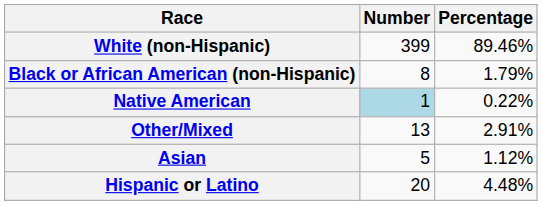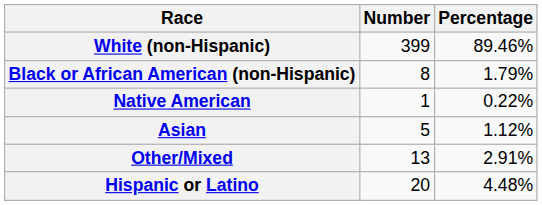 <table class="wikitable" style="text-align:right">
 <tr>
 <th scope="col">Race</th>
 <th scope="col">Number</th>
 <th scope="col">Percentage</th>
 </tr>
 <tr>
 <th scope="row"><a href='#'>White</a> (non-Hispanic)</th>
 <td>399</td>
 <td>89.46%</td>
 </tr>
 <tr>
 <th scope="row"><a href='#'>Black or African American</a> (non-Hispanic)</th>
 <td>8</td>
 <td>1.79%</td>
 </tr>
 <tr>
 <th scope="row"><a href='#'>Native American</a></th>
-<td style="background: lightblue;">1</td>
+<td>1</td>
 <td>0.22%</td>
+</tr>
+<tr>
+<th scope="row"><a href='#'>Asian</a></th>
+<td>5</td>
+<td>1.12%</td>
 </tr>
 <tr>
 <th scope="row"><a href='#'>Other/Mixed</a></th>
 <td>13</td>
 <td>2.91%</td>
 </tr>
 <tr>
-<th scope="row"><a href='#'>Asian</a></th>
-<td>5</td>
-<td>1.12%</td>
-</tr>
-<tr>
 <th scope="row"><a href='#'>Hispanic</a> or <a href='#'>Latino</a></th>
 <td>20</td>
 <td>4.48%</td>
 </tr>
 </table>
